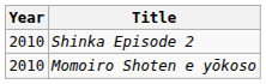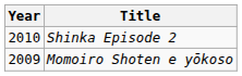 <table class="wikitable">
 <tr>
 <th>Year</th>
 <th>Title</th>
 </tr>
 <tr>
 <td>2010</td>
 <td><em>Shinka Episode 2</em></td>
 </tr>
 <tr>
-<td>2010</td>
+<td>2009</td>
 <td><em>Momoiro Shoten e yōkoso</em></td>
 </tr>
 </table>
